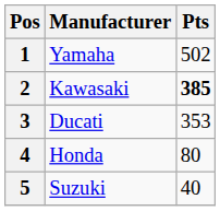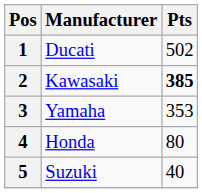 <table class="wikitable" style="font-size: 95%">
 <tr>
 <th>Pos</th>
 <th>Manufacturer</th>
 <th>Pts</th>
 </tr>
 <tr>
 <th>1</th>
-<td> <a href='#'>Yamaha</a></td>
+<td> <a href='#'>Ducati</a></td>
 <td>502</td>
 </tr>
 <tr>
 <th>2</th>
 <td> <a href='#'>Kawasaki</a></td>
 <td><strong>385</strong></td>
 </tr>
 <tr>
 <th>3</th>
-<td> <a href='#'>Ducati</a></td>
+<td> <a href='#'>Yamaha</a></td>
 <td>353</td>
 </tr>
 <tr>
 <th>4</th>
 <td> <a href='#'>Honda</a></td>
 <td>80</td>
 </tr>
 <tr>
 <th>5</th>
 <td> <a href='#'>Suzuki</a></td>
 <td>40</td>
 </tr>
 <tr>
 </tr>
 </table>
